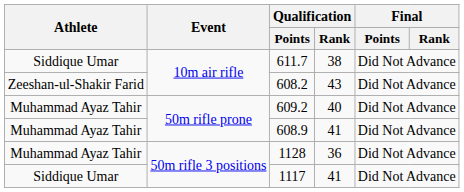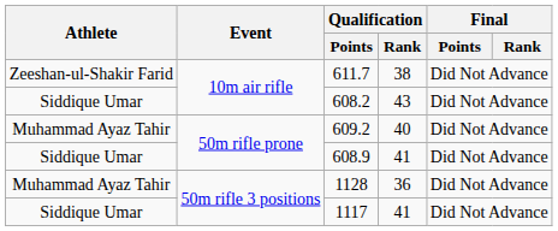 <table class=wikitable style="text-align:center; font-size:95%">
 <tr>
 <th rowspan=2>Athlete</th>
 <th rowspan=2>Event</th>
 <th colspan=2>Qualification</th>
 <th colspan=2>Final</th>
 </tr>
 <tr style="font-size:95%">
 <th>Points</th>
 <th>Rank</th>
 <th>Points</th>
 <th>Rank</th>
 </tr>
 <tr>
-<td>Siddique Umar</td>
+<td>Zeeshan-ul-Shakir Farid</td>
 <td rowspan=2><a href='#'>10m air rifle</a></td>
 <td>611.7</td>
 <td>38</td>
 <td style="text-align:center;" colspan=2>Did Not Advance</td>
 </tr>
 <tr>
-<td>Zeeshan-ul-Shakir Farid</td>
+<td>Siddique Umar</td>
 <td>608.2</td>
 <td>43</td>
 <td style="text-align:center;" colspan=2>Did Not Advance</td>
 </tr>
 <tr>
 <td>Muhammad Ayaz Tahir</td>
 <td rowspan=2><a href='#'>50m rifle prone</a></td>
 <td>609.2</td>
 <td>40</td>
 <td style="text-align:center;" colspan=2>Did Not Advance</td>
 </tr>
 <tr>
-<td>Muhammad Ayaz Tahir</td>
+<td>Siddique Umar</td>
 <td>608.9</td>
 <td>41</td>
 <td style="text-align:center;" colspan=2>Did Not Advance</td>
 </tr>
 <tr>
 <td>Muhammad Ayaz Tahir</td>
 <td rowspan=2><a href='#'>50m rifle 3 positions</a></td>
 <td>1128</td>
 <td>36</td>
 <td style="text-align:center;" colspan=2>Did Not Advance</td>
 </tr>
 <tr>
 <td>Siddique Umar</td>
 <td>1117</td>
 <td>41</td>
 <td style="text-align:center;" colspan=2>Did Not Advance</td>
 </tr>
 </table>
